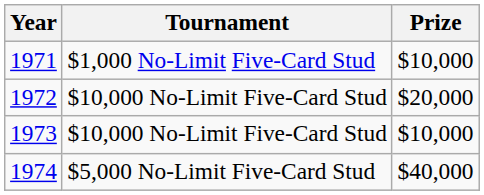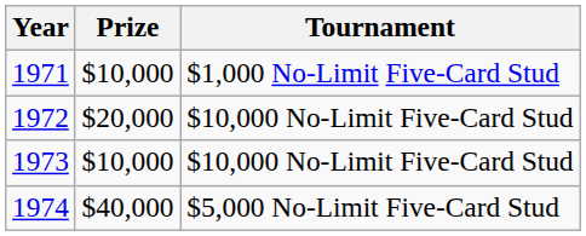 <table class="wikitable">
 <tr>
 <th>Year</th>
+<th>Prize</th>
 <th>Tournament</th>
-<th>Prize</th>
 </tr>
 <tr>
 <td><a href='#'>1971</a></td>
+<td>$10,000</td>
 <td>$1,000 <a href='#'>No-Limit</a> <a href='#'>Five-Card Stud</a></td>
-<td>$10,000</td>
 </tr>
 <tr>
 <td><a href='#'>1972</a></td>
+<td>$20,000</td>
 <td>$10,000 No-Limit Five-Card Stud</td>
-<td>$20,000</td>
 </tr>
 <tr>
 <td><a href='#'>1973</a></td>
+<td>$10,000</td>
 <td>$10,000 No-Limit Five-Card Stud</td>
-<td>$10,000</td>
 </tr>
 <tr>
 <td><a href='#'>1974</a></td>
+<td>$40,000</td>
 <td>$5,000 No-Limit Five-Card Stud</td>
-<td>$40,000</td>
 </tr>
 </table>
